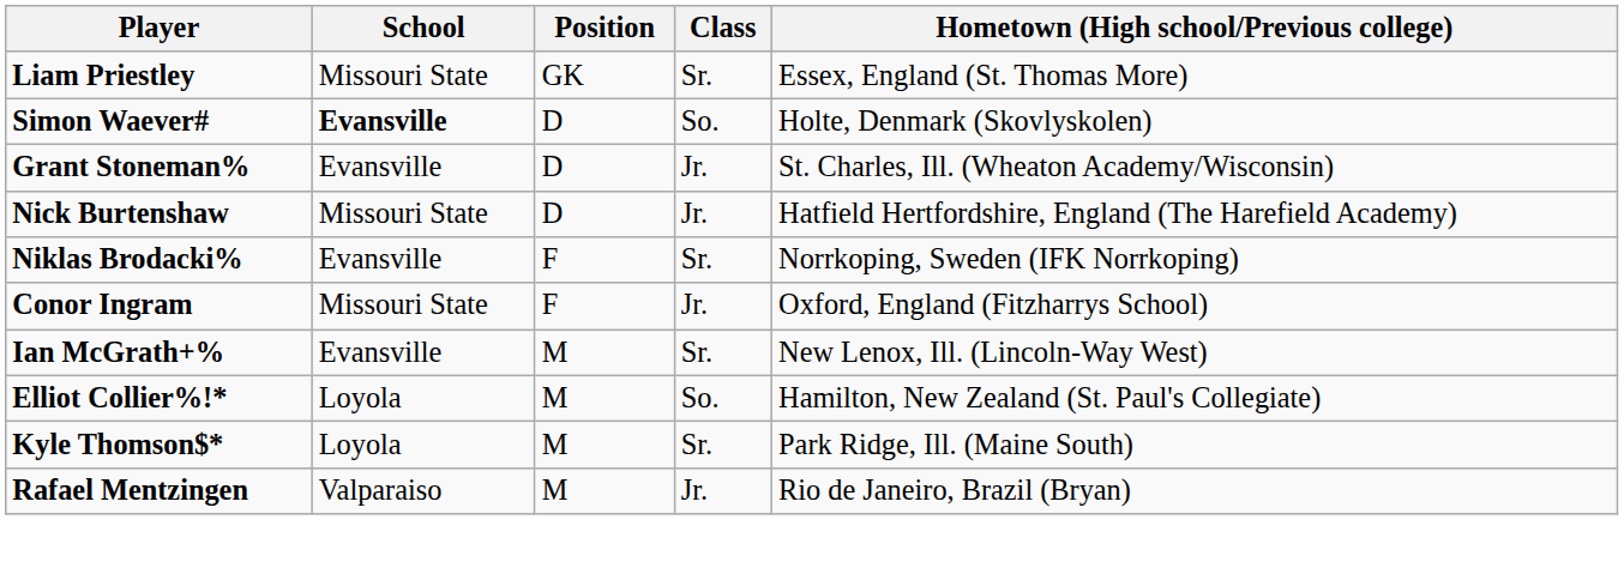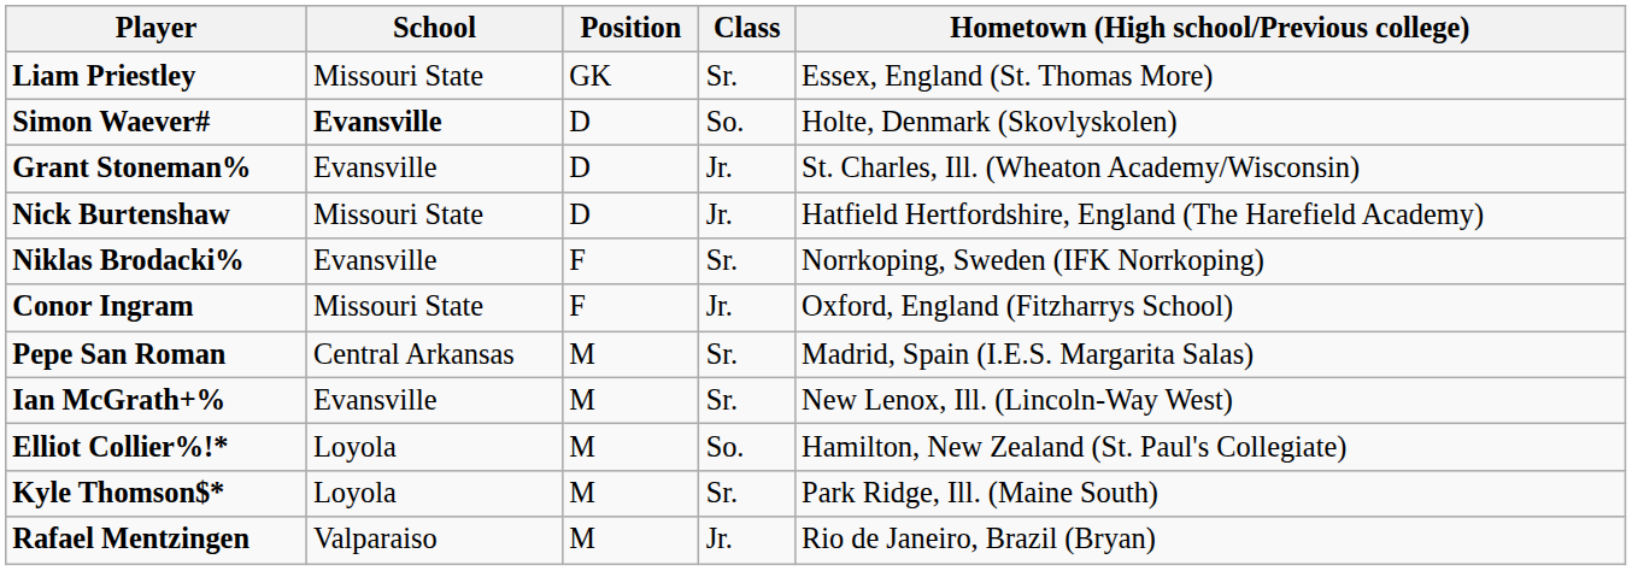 <table class="wikitable sortable" style="text-align: left; width:70%">
 <tr>
 <th>Player</th>
 <th>School</th>
 <th>Position</th>
 <th>Class</th>
 <th>Hometown (High school/Previous college)</th>
 </tr>
 <tr>
 <td><strong>Liam Priestley </strong></td>
 <td>Missouri State</td>
 <td>GK</td>
 <td>Sr.</td>
 <td>Essex, England (St. Thomas More)</td>
 </tr>
 <tr>
 <td><strong>Simon Waever#</strong></td>
 <td><strong>Evansville</strong></td>
 <td>D</td>
 <td>So.</td>
 <td>Holte, Denmark (Skovlyskolen)</td>
 </tr>
 <tr>
 <td><strong>Grant Stoneman%</strong></td>
 <td>Evansville</td>
 <td>D</td>
 <td>Jr.</td>
 <td>St. Charles, Ill. (Wheaton Academy/Wisconsin)</td>
 </tr>
 <tr>
 <td><strong>Nick Burtenshaw</strong></td>
 <td>Missouri State</td>
 <td>D</td>
 <td>Jr.</td>
 <td>Hatfield Hertfordshire, England (The Harefield Academy)</td>
 </tr>
 <tr>
 <td><strong>Niklas Brodacki%</strong></td>
 <td>Evansville</td>
 <td>F</td>
 <td>Sr.</td>
 <td>Norrkoping, Sweden (IFK Norrkoping)</td>
 </tr>
 <tr>
 <td><strong>Conor Ingram</strong></td>
 <td>Missouri State</td>
 <td>F</td>
 <td>Jr.</td>
 <td>Oxford, England (Fitzharrys School)</td>
 </tr>
 <tr>
+<td><strong>Pepe San Roman</strong></td>
+<td>Central Arkansas</td>
+<td>M</td>
+<td>Sr.</td>
+<td>Madrid, Spain (I.E.S. Margarita Salas)</td>
+</tr>
+<tr>
 <td><strong>Ian McGrath+%</strong></td>
 <td>Evansville</td>
 <td>M</td>
 <td>Sr.</td>
 <td>New Lenox, Ill. (Lincoln-Way West)</td>
 </tr>
 <tr>
 <td><strong>Elliot Collier%!*</strong></td>
 <td>Loyola</td>
 <td>M</td>
 <td>So.</td>
 <td>Hamilton, New Zealand (St. Paul's Collegiate)</td>
 </tr>
 <tr>
 <td><strong>Kyle Thomson$*</strong></td>
 <td>Loyola</td>
 <td>M</td>
 <td>Sr.</td>
 <td>Park Ridge, Ill. (Maine South)</td>
 </tr>
 <tr>
 <td><strong>Rafael Mentzingen</strong></td>
 <td>Valparaiso</td>
 <td>M</td>
 <td>Jr.</td>
 <td>Rio de Janeiro, Brazil (Bryan)</td>
 </tr>
 </table>
